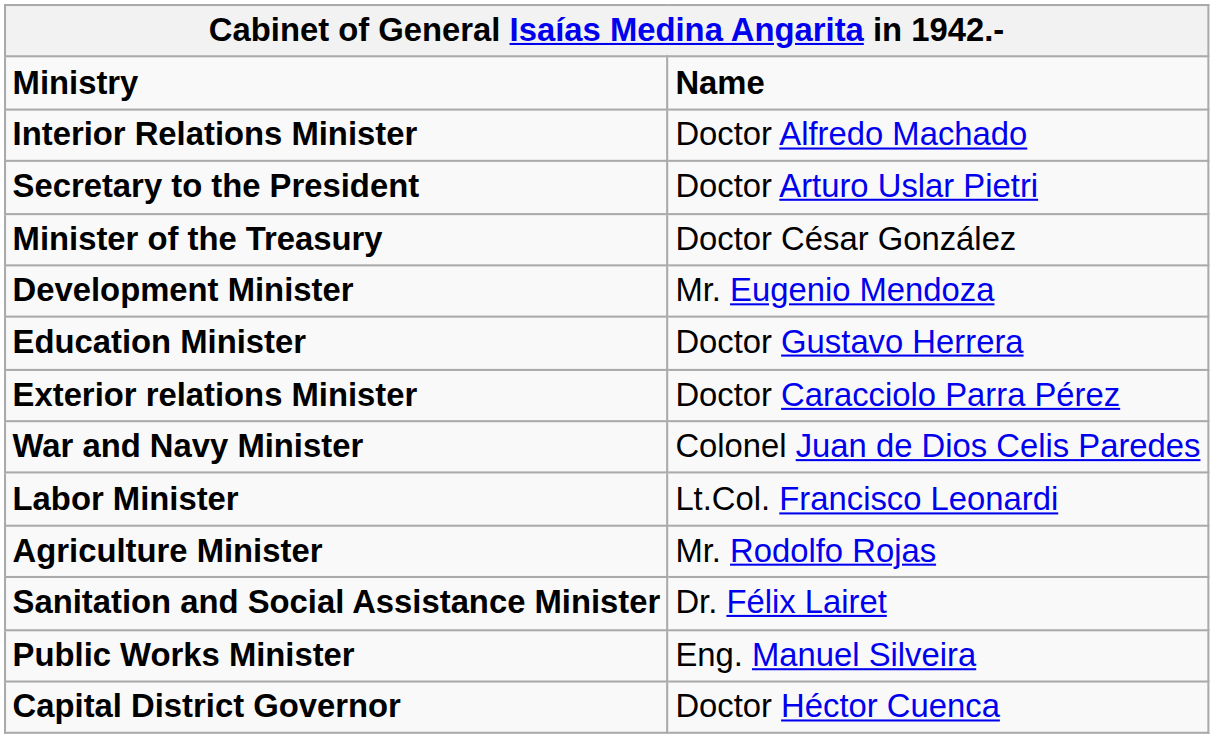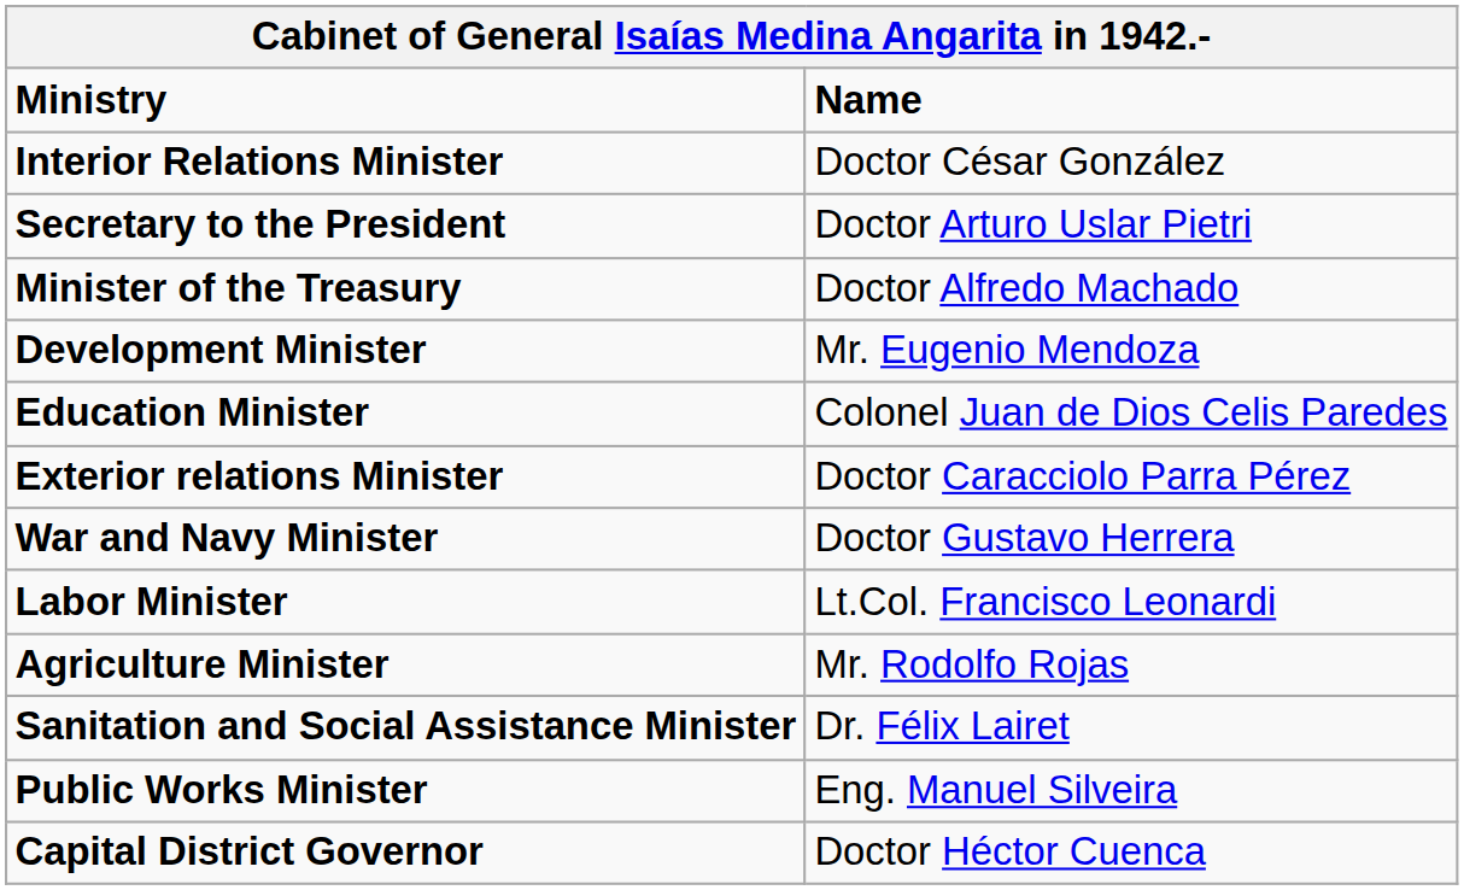 <table class="wikitable">
 <tr>
 <th bgcolor="#dcdcdc" colspan=3>Cabinet of General <a href='#'>Isaías Medina Angarita</a> in 1942.-</th>
 </tr>
 <tr>
 <td align="left"><strong>Ministry</strong></td>
 <td align="left"><strong>Name</strong></td>
 </tr>
 <tr>
 <td align="left"><strong>Interior Relations Minister</strong></td>
-<td align="left">Doctor <a href='#'>Alfredo Machado</a></td>
+<td align="left">Doctor César González</td>
 </tr>
 <tr>
 <td align="left"><strong>Secretary to the President</strong></td>
 <td align="left">Doctor <a href='#'>Arturo Uslar Pietri</a></td>
 </tr>
 <tr>
 <td align="left"><strong>Minister of the Treasury</strong></td>
-<td align="left">Doctor César González</td>
+<td align="left">Doctor <a href='#'>Alfredo Machado</a></td>
 </tr>
 <tr>
 <td align="left"><strong>Development Minister</strong></td>
 <td align="left">Mr. <a href='#'>Eugenio Mendoza</a></td>
 </tr>
 <tr>
 <td align="left"><strong>Education Minister </strong></td>
-<td align="left">Doctor <a href='#'>Gustavo Herrera</a></td>
+<td align="left">Colonel <a href='#'>Juan de Dios Celis Paredes</a></td>
 </tr>
 <tr>
 <td align="left"><strong>Exterior relations Minister</strong></td>
 <td align="left">Doctor <a href='#'>Caracciolo Parra Pérez</a></td>
 </tr>
 <tr>
 <td align="left"><strong>War and Navy Minister</strong></td>
-<td align="left">Colonel <a href='#'>Juan de Dios Celis Paredes</a></td>
+<td align="left">Doctor <a href='#'>Gustavo Herrera</a></td>
 </tr>
 <tr>
 <td align="left"><strong>Labor Minister</strong></td>
 <td align="left">Lt.Col. <a href='#'>Francisco Leonardi</a></td>
 </tr>
 <tr>
 <td align="left"><strong>Agriculture Minister</strong></td>
 <td align="left">Mr. <a href='#'>Rodolfo Rojas</a></td>
 </tr>
 <tr>
 <td align="left"><strong>Sanitation and Social Assistance Minister</strong></td>
 <td align="left">Dr. <a href='#'>Félix Lairet</a></td>
 </tr>
 <tr>
 <td align="left"><strong>Public Works Minister</strong></td>
 <td align="left">Eng. <a href='#'>Manuel Silveira</a></td>
 </tr>
 <tr>
 <td align="left"><strong>Capital District Governor</strong></td>
 <td align="left">Doctor <a href='#'>Héctor Cuenca</a></td>
 </tr>
 </table>
